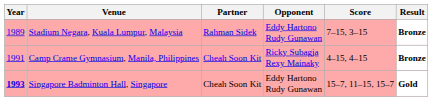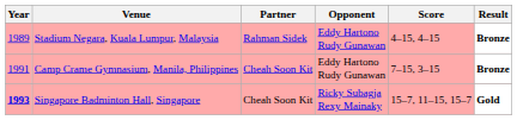 <table class="sortable wikitable" style="font-size: 90%;">
 <tr>
 <th>Year</th>
 <th>Venue</th>
 <th>Partner</th>
 <th>Opponent</th>
 <th>Score</th>
 <th>Result</th>
 </tr>
 <tr style="background:#FFAAAA">
 <td align="center"><a href='#'>1989</a></td>
 <td align="left"><a href='#'>Stadium Negara</a>, <a href='#'>Kuala Lumpur</a>, <a href='#'>Malaysia</a></td>
 <td align="left"> <a href='#'>Rahman Sidek</a></td>
 <td align="left"> <a href='#'>Eddy Hartono</a> <br>  <a href='#'>Rudy Gunawan</a></td>
-<td align="left">7–15, 3–15</td>
+<td align="left">4–15, 4–15</td>
 <td style="text-align:left; background:white"> <strong>Bronze</strong></td>
 </tr>
 <tr style="background:#FFAAAA">
 <td align="center"><a href='#'>1991</a></td>
 <td align="left"><a href='#'>Camp Crame Gymnasium</a>, <a href='#'>Manila, Philippines</a></td>
 <td align="left"> <a href='#'>Cheah Soon Kit</a></td>
-<td align="left"> <a href='#'>Ricky Subagja</a> <br>  <a href='#'>Rexy Mainaky</a></td>
-<td align="left">4–15, 4–15</td>
+<td align="left"> Eddy Hartono <br>  Rudy Gunawan</td>
+<td align="left">7–15, 3–15</td>
 <td style="text-align:left; background:white"> <strong>Bronze</strong></td>
 </tr>
 <tr style="background:#FFAAAA">
 <td align="center"><strong><a href='#'>1993</a></strong></td>
 <td align="left"><a href='#'>Singapore Badminton Hall</a>, <a href='#'>Singapore</a></td>
 <td align="left"> Cheah Soon Kit</td>
-<td align="left"> Eddy Hartono <br>  Rudy Gunawan</td>
+<td align="left"> <a href='#'>Ricky Subagja</a> <br>  <a href='#'>Rexy Mainaky</a></td>
 <td align="left">15–7, 11–15, 15–7</td>
 <td style="text-align:left; background:white"> <strong>Gold</strong></td>
 </tr>
 </table>
